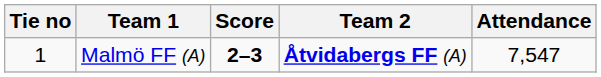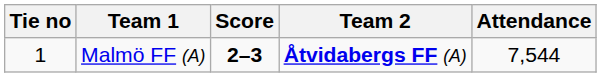 <table class="wikitable" style="text-align:center">
 <tr>
 <th style= width="40px">Tie no</th>
 <th style= width="150px">Team 1</th>
 <th style= width="60px">Score</th>
 <th style= width="150px">Team 2</th>
 <th style= width="30px">Attendance</th>
 </tr>
 <tr>
 <td>1</td>
 <td><a href='#'>Malmö FF</a> <em><small>(A)</small></em></td>
 <td><strong>2–3</strong></td>
 <td><strong><a href='#'>Åtvidabergs FF</a></strong> <em><small>(A)</small></em></td>
-<td>7,547</td>
+<td>7,544</td>
 </tr>
 </table>
